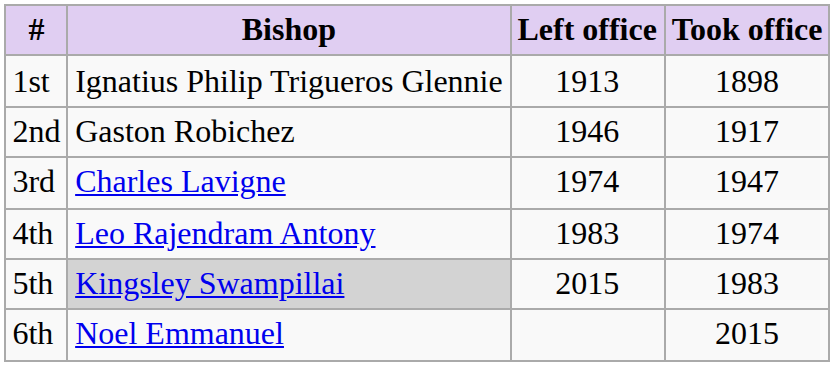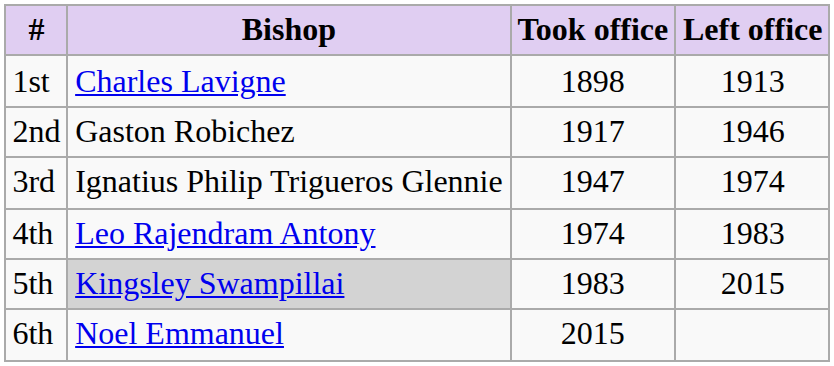 <table class="wikitable sortable" border="1" style="text-align:left; font-size:100%">
 <tr>
 <th style="background-color:#E0CEF2; vertical-align:bottom;">#</th>
 <th style="background-color:#E0CEF2; vertical-align:bottom;">Bishop</th>
+<th style="background-color:#E0CEF2; vertical-align:bottom;">Took office</th>
 <th style="background-color:#E0CEF2; vertical-align:bottom;">Left office</th>
-<th style="background-color:#E0CEF2; vertical-align:bottom;">Took office</th>
 </tr>
 <tr>
 <td>1st</td>
-<td>Ignatius Philip Trigueros Glennie</td>
+<td><a href='#'>Charles Lavigne</a></td>
+<td align=center>1898</td>
 <td align=center>1913</td>
-<td align=center>1898</td>
 </tr>
 <tr>
 <td>2nd</td>
 <td>Gaston Robichez</td>
+<td align=center>1917</td>
 <td align=center>1946</td>
-<td align=center>1917</td>
 </tr>
 <tr>
 <td>3rd</td>
-<td><a href='#'>Charles Lavigne</a></td>
+<td>Ignatius Philip Trigueros Glennie</td>
+<td align=center>1947</td>
 <td align=center>1974</td>
-<td align=center>1947</td>
 </tr>
 <tr>
 <td>4th</td>
 <td><a href='#'>Leo Rajendram Antony</a></td>
+<td align=center>1974</td>
 <td align=center>1983</td>
-<td align=center>1974</td>
 </tr>
 <tr>
 <td>5th</td>
 <td style="background: lightgrey;"><a href='#'>Kingsley Swampillai</a></td>
+<td align=center>1983</td>
 <td align=center>2015</td>
-<td align=center>1983</td>
 </tr>
 <tr>
 <td>6th</td>
 <td><a href='#'>Noel Emmanuel</a></td>
+<td align=center>2015</td>
 <td align=center></td>
-<td align=center>2015</td>
 </tr>
 </table>
